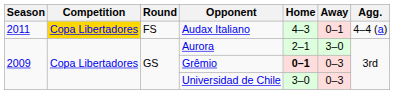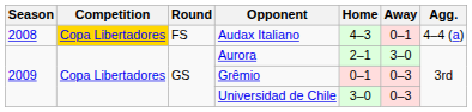 <table class="wikitable">
 <tr>
 <th>Season</th>
 <th>Competition</th>
 <th>Round</th>
 <th>Opponent</th>
 <th>Home</th>
 <th>Away</th>
 <th>Agg.</th>
 </tr>
 <tr>
-<td><a href='#'>2011</a></td>
+<td><a href='#'>2008</a></td>
 <td style="background: gold;"><a href='#'>Copa Libertadores</a></td>
 <td>FS</td>
 <td> <a href='#'>Audax Italiano</a></td>
 <td bgcolor="#ddffdd" style="text-align:center;">4–3</td>
 <td bgcolor="#ffdddd" style="text-align:center;">0–1</td>
 <td style="text-align:center;">4–4 (<a href='#'>a</a>)</td>
 </tr>
 <tr>
 <td rowspan="3"><a href='#'>2009</a></td>
 <td rowspan="3"><a href='#'>Copa Libertadores</a></td>
 <td rowspan="3">GS</td>
 <td> <a href='#'>Aurora</a></td>
 <td bgcolor="#ddffdd" style="text-align:center;">2–1</td>
 <td bgcolor="#ddffdd" style="text-align:center;">3–0</td>
 <td rowspan="3" style="text-align:center;">3rd</td>
 </tr>
 <tr>
 <td> <a href='#'>Grêmio</a></td>
-<td bgcolor="#ffdddd" style="text-align:center;"><strong>0–1</strong></td>
+<td bgcolor="#ffdddd" style="text-align:center;">0–1</td>
 <td bgcolor="#ffdddd" style="text-align:center;">0–3</td>
 </tr>
 <tr>
 <td> <a href='#'>Universidad de Chile</a></td>
 <td bgcolor="#ddffdd" style="text-align:center;">3–0</td>
 <td bgcolor="#ffdddd" style="text-align:center;">0–3</td>
 </tr>
 </table>
